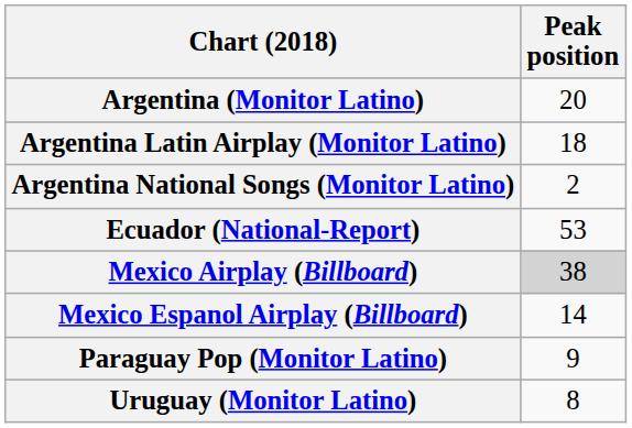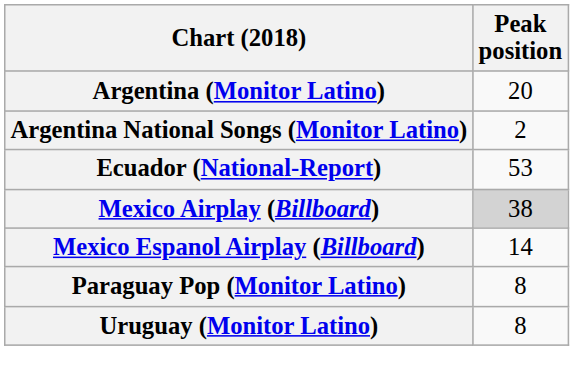 <table class="wikitable sortable plainrowheaders" style="text-align:center">
 <tr>
 <th scope="col">Chart (2018)</th>
 <th scope="col">Peak<br> position</th>
 </tr>
 <tr>
 <th scope="row">Argentina (<a href='#'>Monitor Latino</a>)</th>
 <td>20</td>
-</tr>
-<tr>
-<th scope="row">Argentina Latin Airplay (<a href='#'>Monitor Latino</a>)</th>
-<td>18</td>
 </tr>
 <tr>
 <th scope="row">Argentina National Songs (<a href='#'>Monitor Latino</a>)</th>
 <td>2</td>
 </tr>
 <tr>
 <th scope="row">Ecuador (<a href='#'>National-Report</a>)</th>
 <td>53</td>
 </tr>
 <tr>
 <th scope="row"><a href='#'>Mexico Airplay</a> (<em><a href='#'>Billboard</a></em>)</th>
 <td style="background: lightgrey;">38</td>
 </tr>
 <tr>
 <th scope="row"><a href='#'>Mexico Espanol Airplay</a> (<em><a href='#'>Billboard</a></em>)</th>
 <td>14</td>
 </tr>
 <tr>
 <th scope="row">Paraguay Pop (<a href='#'>Monitor Latino</a>)</th>
-<td>9</td>
+<td>8</td>
 </tr>
 <tr>
 <th scope="row">Uruguay (<a href='#'>Monitor Latino</a>)</th>
 <td>8</td>
 </tr>
 </table>
